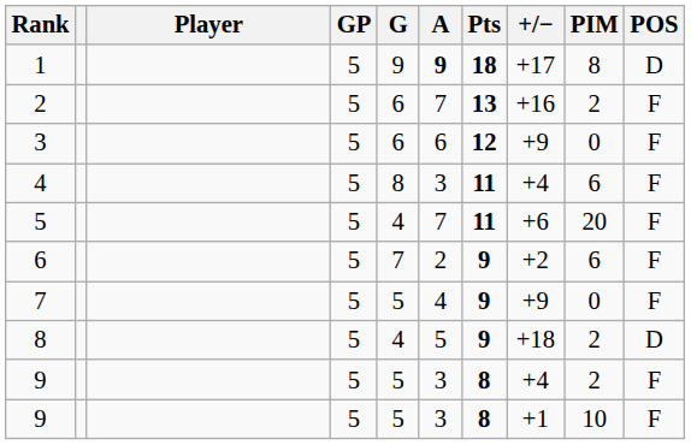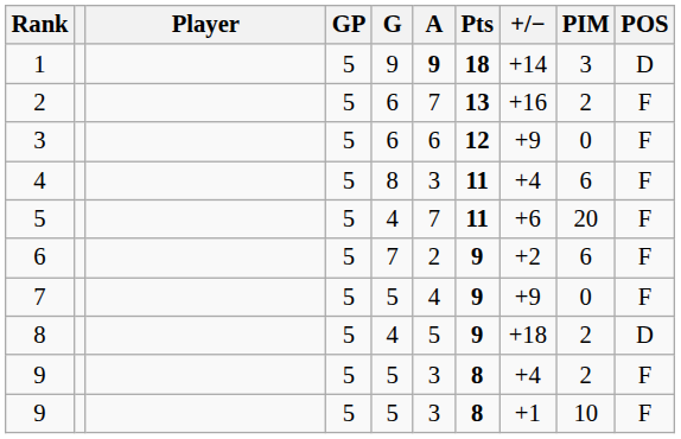 <table class="wikitable sortable" style="text-align:center;">
 <tr>
 <th width=30>Rank</th>
 <th></th>
 <th width=150>Player</th>
 <th width=20>GP</th>
 <th width=20>G</th>
 <th width=20>A</th>
 <th width=20>Pts</th>
 <th width=30>+/−</th>
 <th width=30>PIM</th>
 <th width=30>POS</th>
 </tr>
 <tr>
 <td>1</td>
 <td></td>
 <td align=left></td>
 <td>5</td>
 <td>9</td>
 <td><strong>9</strong></td>
 <td><strong>18</strong></td>
-<td>+17</td>
-<td>8</td>
+<td>+14</td>
+<td>3</td>
 <td>D</td>
 </tr>
 <tr>
 <td>2</td>
 <td></td>
 <td align=left></td>
 <td>5</td>
 <td>6</td>
 <td>7</td>
 <td><strong>13</strong></td>
 <td>+16</td>
 <td>2</td>
 <td>F</td>
 </tr>
 <tr>
 <td>3</td>
 <td></td>
 <td align=left></td>
 <td>5</td>
 <td>6</td>
 <td>6</td>
 <td><strong>12</strong></td>
 <td>+9</td>
 <td>0</td>
 <td>F</td>
 </tr>
 <tr>
 <td>4</td>
 <td></td>
 <td align=left></td>
 <td>5</td>
 <td>8</td>
 <td>3</td>
 <td><strong>11</strong></td>
 <td>+4</td>
 <td>6</td>
 <td>F</td>
 </tr>
 <tr>
 <td>5</td>
 <td></td>
 <td align=left></td>
 <td>5</td>
 <td>4</td>
 <td>7</td>
 <td><strong>11</strong></td>
 <td>+6</td>
 <td>20</td>
 <td>F</td>
 </tr>
 <tr>
 <td>6</td>
 <td></td>
 <td align=left></td>
 <td>5</td>
 <td>7</td>
 <td>2</td>
 <td><strong>9</strong></td>
 <td>+2</td>
 <td>6</td>
 <td>F</td>
 </tr>
 <tr>
 <td>7</td>
 <td></td>
 <td align=left></td>
 <td>5</td>
 <td>5</td>
 <td>4</td>
 <td><strong>9</strong></td>
 <td>+9</td>
 <td>0</td>
 <td>F</td>
 </tr>
 <tr>
 <td>8</td>
 <td></td>
 <td align=left></td>
 <td>5</td>
 <td>4</td>
 <td>5</td>
 <td><strong>9</strong></td>
 <td>+18</td>
 <td>2</td>
 <td>D</td>
 </tr>
 <tr>
 <td>9</td>
 <td></td>
 <td align=left></td>
 <td>5</td>
 <td>5</td>
 <td>3</td>
 <td><strong>8</strong></td>
 <td>+4</td>
 <td>2</td>
 <td>F</td>
 </tr>
 <tr>
 <td>9</td>
 <td></td>
 <td align=left></td>
 <td>5</td>
 <td>5</td>
 <td>3</td>
 <td><strong>8</strong></td>
 <td>+1</td>
 <td>10</td>
 <td>F</td>
 </tr>
 </table>
